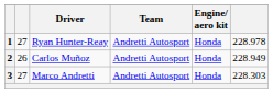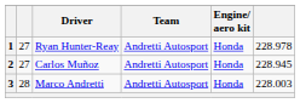 <table class="wikitable" style="font-size:95%;">
 <tr>
 </tr>
 <tr>
 <th></th>
 <th></th>
 <th>Driver</th>
 <th>Team</th>
 <th>Engine/<br>aero kit</th>
 <th></th>
 </tr>
 <tr>
 <th>1</th>
 <td style="text-align:center;">27</td>
 <td> <a href='#'>Ryan Hunter-Reay</a></td>
 <td><a href='#'>Andretti Autosport</a></td>
 <td><a href='#'>Honda</a></td>
 <td>228.978</td>
 </tr>
 <tr>
 <th>2</th>
-<td style="text-align:center;">26</td>
+<td style="text-align:center;">27</td>
 <td> <a href='#'>Carlos Muñoz</a></td>
 <td><a href='#'>Andretti Autosport</a></td>
 <td><a href='#'>Honda</a></td>
-<td>228.949</td>
+<td>228.945</td>
 </tr>
 <tr>
 <th>3</th>
-<td style="text-align:center;">27</td>
+<td style="text-align:center;">28</td>
 <td> <a href='#'>Marco Andretti</a></td>
 <td><a href='#'>Andretti Autosport</a></td>
 <td><a href='#'>Honda</a></td>
-<td align=center>228.303</td>
+<td align=center>228.003</td>
 </tr>
 <tr>
 <th colspan=6></th>
 </tr>
 </table>
